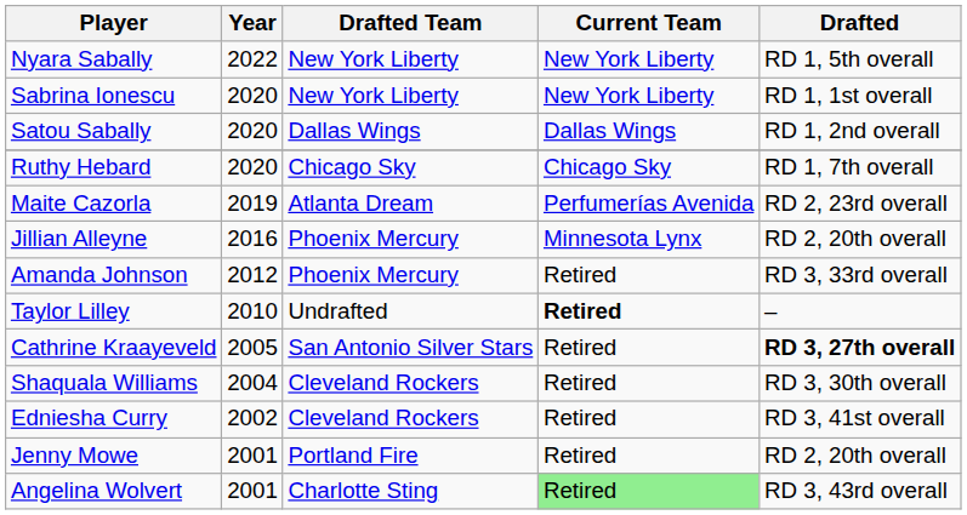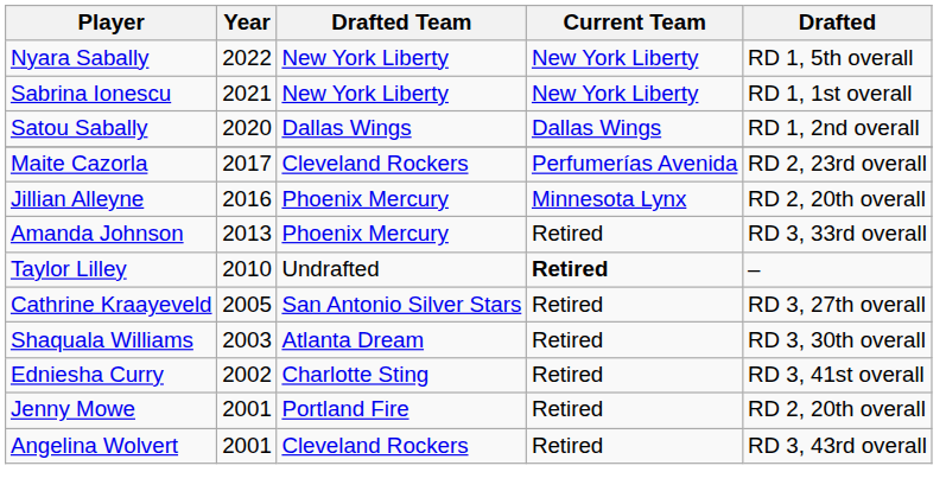 <table class="wikitable">
 <tr>
 <th>Player</th>
 <th>Year</th>
 <th>Drafted Team</th>
 <th>Current Team</th>
 <th>Drafted</th>
 </tr>
 <tr>
 <td><a href='#'>Nyara Sabally</a></td>
 <td>2022</td>
 <td><a href='#'>New York Liberty</a></td>
 <td><a href='#'>New York Liberty</a></td>
 <td>RD 1, 5th overall</td>
 </tr>
 <tr>
 <td><a href='#'>Sabrina Ionescu</a></td>
-<td>2020</td>
+<td>2021</td>
 <td><a href='#'>New York Liberty</a></td>
 <td><a href='#'>New York Liberty</a></td>
 <td>RD 1, 1st overall</td>
 </tr>
 <tr>
 <td><a href='#'>Satou Sabally</a></td>
 <td>2020</td>
 <td><a href='#'>Dallas Wings</a></td>
 <td><a href='#'>Dallas Wings</a></td>
 <td>RD 1, 2nd overall</td>
 </tr>
 <tr>
 </tr>
 <tr>
-<td><a href='#'>Ruthy Hebard</a></td>
-<td>2020</td>
-<td><a href='#'>Chicago Sky</a></td>
-<td><a href='#'>Chicago Sky</a></td>
-<td>RD 1, 7th overall</td>
-</tr>
-<tr>
 <td><a href='#'>Maite Cazorla</a></td>
-<td>2019</td>
-<td><a href='#'>Atlanta Dream</a></td>
+<td>2017</td>
+<td><a href='#'>Cleveland Rockers</a></td>
 <td><a href='#'>Perfumerías Avenida</a></td>
 <td>RD 2, 23rd overall</td>
 </tr>
 <tr>
 <td><a href='#'>Jillian Alleyne</a></td>
 <td>2016</td>
 <td><a href='#'>Phoenix Mercury</a></td>
 <td><a href='#'>Minnesota Lynx</a></td>
 <td>RD 2, 20th overall</td>
 </tr>
 <tr>
 <td><a href='#'>Amanda Johnson</a></td>
-<td>2012</td>
+<td>2013</td>
 <td><a href='#'>Phoenix Mercury</a></td>
 <td>Retired</td>
 <td>RD 3, 33rd overall</td>
 </tr>
 <tr>
 <td><a href='#'>Taylor Lilley</a></td>
 <td>2010</td>
 <td>Undrafted</td>
 <td><strong>Retired</strong></td>
 <td>–</td>
 </tr>
 <tr>
 <td><a href='#'>Cathrine Kraayeveld</a></td>
 <td>2005</td>
 <td><a href='#'>San Antonio Silver Stars</a></td>
 <td>Retired</td>
-<td><strong>RD 3, 27th overall</strong></td>
+<td>RD 3, 27th overall</td>
 </tr>
 <tr>
 <td><a href='#'>Shaquala Williams</a></td>
-<td>2004</td>
-<td><a href='#'>Cleveland Rockers</a></td>
+<td>2003</td>
+<td><a href='#'>Atlanta Dream</a></td>
 <td>Retired</td>
 <td>RD 3, 30th overall</td>
 </tr>
 <tr>
 <td><a href='#'>Edniesha Curry</a></td>
 <td>2002</td>
-<td><a href='#'>Cleveland Rockers</a></td>
+<td><a href='#'>Charlotte Sting</a></td>
 <td>Retired</td>
 <td>RD 3, 41st overall</td>
 </tr>
 <tr>
 <td><a href='#'>Jenny Mowe</a></td>
 <td>2001</td>
 <td><a href='#'>Portland Fire</a></td>
 <td>Retired</td>
 <td>RD 2, 20th overall</td>
 </tr>
 <tr>
 <td><a href='#'>Angelina Wolvert</a></td>
 <td>2001</td>
-<td><a href='#'>Charlotte Sting</a></td>
-<td style="background: lightgreen;">Retired</td>
+<td><a href='#'>Cleveland Rockers</a></td>
+<td>Retired</td>
 <td>RD 3, 43rd overall</td>
 </tr>
 </table>
